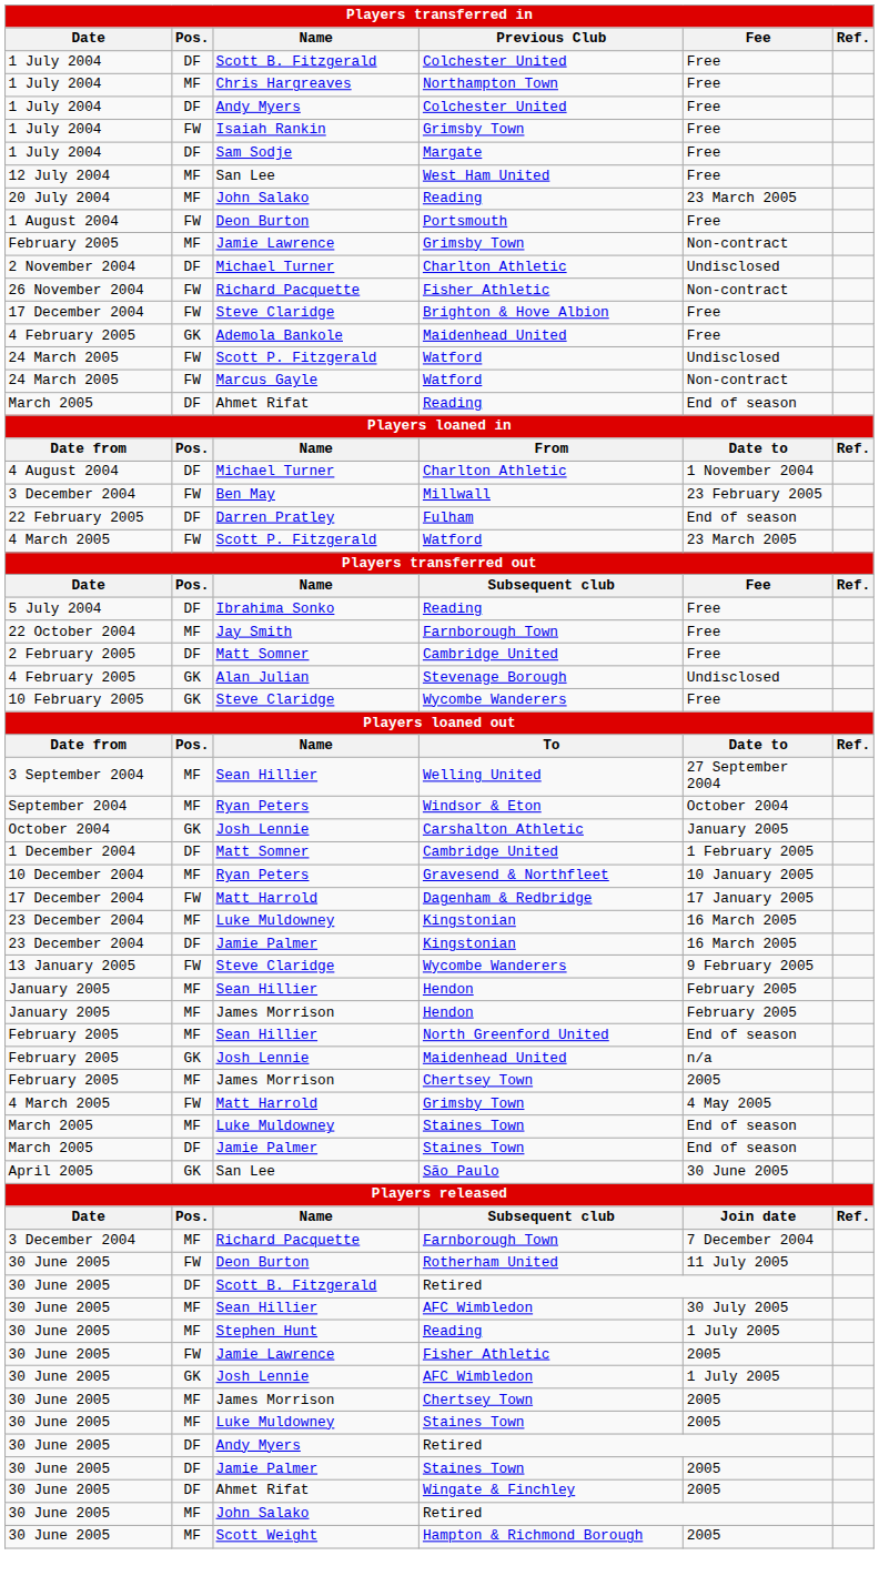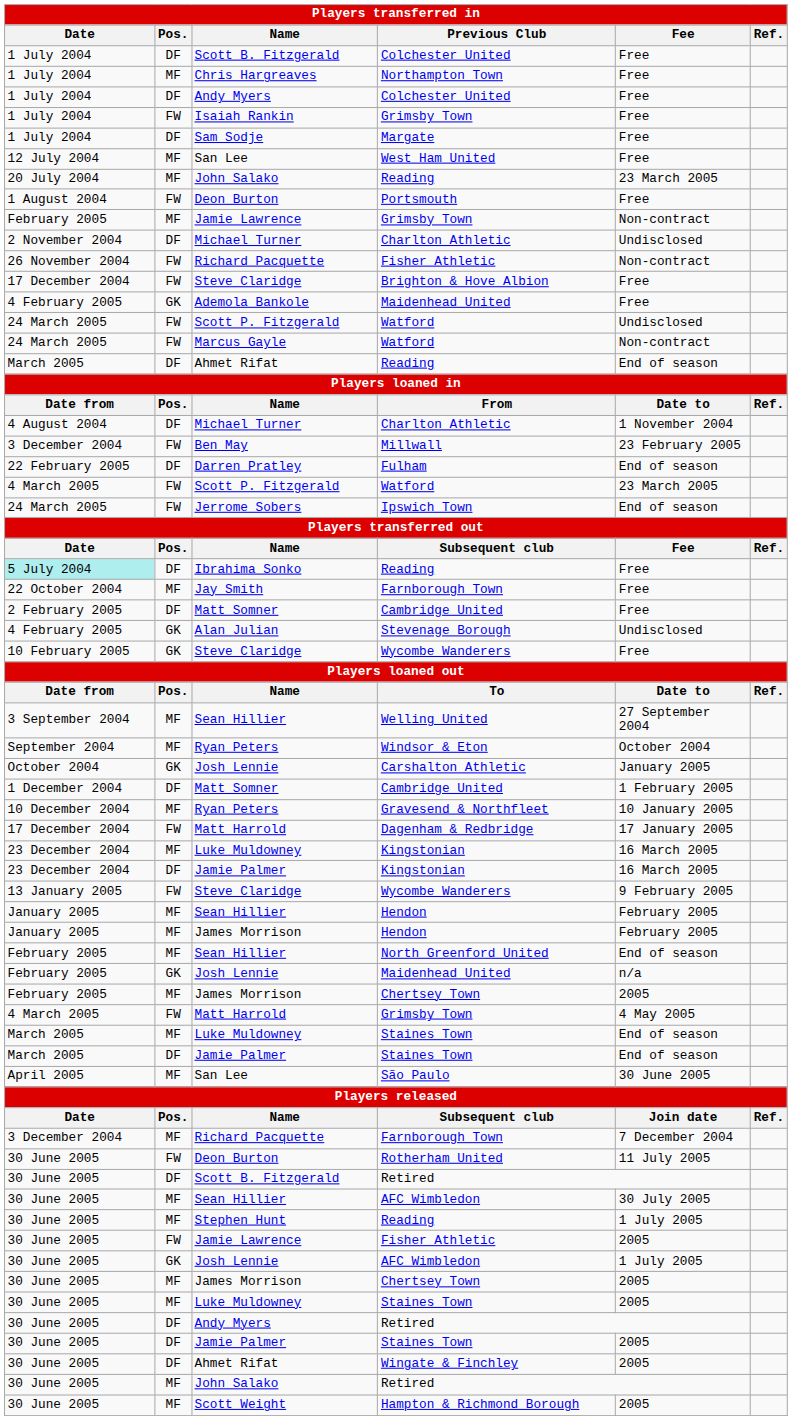 <table class="wikitable" style="font-size:95%;">
 <tr>
 <th colspan="6" style="background:#d00; color:white; text-align:center;">Players transferred in</th>
 </tr>
 <tr>
 <th style="width:140px;">Date</th>
 <th style="width:25px;">Pos.</th>
 <th style="width:175px;">Name</th>
 <th style="width:225px;">Previous Club</th>
 <th style="width:125px;">Fee</th>
 <th style="width:25px;">Ref.</th>
 </tr>
 <tr>
 <td>1 July 2004</td>
 <td style="text-align:center;">DF</td>
 <td> <a href='#'>Scott B. Fitzgerald</a></td>
 <td> <a href='#'>Colchester United</a></td>
 <td>Free</td>
 <td></td>
 </tr>
 <tr>
 <td>1 July 2004</td>
 <td style="text-align:center;">MF</td>
 <td> <a href='#'>Chris Hargreaves</a></td>
 <td> <a href='#'>Northampton Town</a></td>
 <td>Free</td>
 <td></td>
 </tr>
 <tr>
 <td>1 July 2004</td>
 <td style="text-align:center;">DF</td>
 <td> <a href='#'>Andy Myers</a></td>
 <td> <a href='#'>Colchester United</a></td>
 <td>Free</td>
 <td></td>
 </tr>
 <tr>
 <td>1 July 2004</td>
 <td style="text-align:center;">FW</td>
 <td> <a href='#'>Isaiah Rankin</a></td>
 <td> <a href='#'>Grimsby Town</a></td>
 <td>Free</td>
 <td></td>
 </tr>
 <tr>
 <td>1 July 2004</td>
 <td style="text-align:center;">DF</td>
 <td> <a href='#'>Sam Sodje</a></td>
 <td> <a href='#'>Margate</a></td>
 <td>Free</td>
 <td></td>
 </tr>
 <tr>
 <td>12 July 2004</td>
 <td style="text-align:center;">MF</td>
 <td> San Lee</td>
 <td> <a href='#'>West Ham United</a></td>
 <td>Free</td>
 <td></td>
 </tr>
 <tr>
 <td>20 July 2004</td>
 <td style="text-align:center;">MF</td>
 <td> <a href='#'>John Salako</a></td>
 <td> <a href='#'>Reading</a></td>
 <td>23 March 2005</td>
 <td></td>
 </tr>
 <tr>
 <td>1 August 2004</td>
 <td style="text-align:center;">FW</td>
 <td> <a href='#'>Deon Burton</a></td>
 <td> <a href='#'>Portsmouth</a></td>
 <td>Free</td>
 <td></td>
 </tr>
 <tr>
 <td>February 2005</td>
 <td style="text-align:center;">MF</td>
 <td> <a href='#'>Jamie Lawrence</a></td>
 <td> <a href='#'>Grimsby Town</a></td>
 <td>Non-contract</td>
 <td></td>
 </tr>
 <tr>
 <td>2 November 2004</td>
 <td style="text-align:center;">DF</td>
 <td> <a href='#'>Michael Turner</a></td>
 <td> <a href='#'>Charlton Athletic</a></td>
 <td>Undisclosed</td>
 <td></td>
 </tr>
 <tr>
 <td>26 November 2004</td>
 <td style="text-align:center;">FW</td>
 <td> <a href='#'>Richard Pacquette</a></td>
 <td> <a href='#'>Fisher Athletic</a></td>
 <td>Non-contract</td>
 <td></td>
 </tr>
 <tr>
 <td>17 December 2004</td>
 <td style="text-align:center;">FW</td>
 <td> <a href='#'>Steve Claridge</a></td>
 <td> <a href='#'>Brighton & Hove Albion</a></td>
 <td>Free</td>
 <td></td>
 </tr>
 <tr>
 <td>4 February 2005</td>
 <td style="text-align:center;">GK</td>
 <td> <a href='#'>Ademola Bankole</a></td>
 <td> <a href='#'>Maidenhead United</a></td>
 <td>Free</td>
 <td></td>
 </tr>
 <tr>
 <td>24 March 2005</td>
 <td style="text-align:center;">FW</td>
 <td> <a href='#'>Scott P. Fitzgerald</a></td>
 <td> <a href='#'>Watford</a></td>
 <td>Undisclosed</td>
 <td></td>
 </tr>
 <tr>
 <td>24 March 2005</td>
 <td style="text-align:center;">FW</td>
 <td> <a href='#'>Marcus Gayle</a></td>
 <td> <a href='#'>Watford</a></td>
 <td>Non-contract</td>
 <td></td>
 </tr>
 <tr>
 <td>March 2005</td>
 <td style="text-align:center;">DF</td>
 <td> Ahmet Rifat</td>
 <td> <a href='#'>Reading</a></td>
 <td>End of season</td>
 <td></td>
 </tr>
 <tr>
 <th colspan="6" style="background:#d00; color:white; text-align:center;">Players loaned in</th>
 </tr>
 <tr>
 <th>Date from</th>
 <th>Pos.</th>
 <th>Name</th>
 <th>From</th>
 <th>Date to</th>
 <th>Ref.</th>
 </tr>
 <tr>
 <td>4 August 2004</td>
 <td style="text-align:center;">DF</td>
 <td> <a href='#'>Michael Turner</a></td>
 <td> <a href='#'>Charlton Athletic</a></td>
 <td>1 November 2004</td>
 <td></td>
 </tr>
 <tr>
 <td>3 December 2004</td>
 <td style="text-align:center;">FW</td>
 <td> <a href='#'>Ben May</a></td>
 <td> <a href='#'>Millwall</a></td>
 <td>23 February 2005</td>
 <td></td>
 </tr>
 <tr>
 <td>22 February 2005</td>
 <td style="text-align:center;">DF</td>
 <td> <a href='#'>Darren Pratley</a></td>
 <td> <a href='#'>Fulham</a></td>
 <td>End of season</td>
 <td></td>
 </tr>
 <tr>
 <td>4 March 2005</td>
 <td style="text-align:center;">FW</td>
 <td> <a href='#'>Scott P. Fitzgerald</a></td>
 <td> <a href='#'>Watford</a></td>
 <td>23 March 2005</td>
 <td></td>
 </tr>
 <tr>
+<td>24 March 2005</td>
+<td style="text-align:center;">FW</td>
+<td> <a href='#'>Jerrome Sobers</a></td>
+<td> <a href='#'>Ipswich Town</a></td>
+<td>End of season</td>
+<td></td>
+</tr>
+<tr>
 <th colspan="6" style="background:#d00; color:white; text-align:center;">Players transferred out</th>
 </tr>
 <tr>
 <th>Date</th>
 <th>Pos.</th>
 <th>Name</th>
 <th>Subsequent club</th>
 <th>Fee</th>
 <th>Ref.</th>
 </tr>
 <tr>
-<td>5 July 2004</td>
+<td style="background: paleturquoise;">5 July 2004</td>
 <td style="text-align:center;">DF</td>
 <td> <a href='#'>Ibrahima Sonko</a></td>
 <td> <a href='#'>Reading</a></td>
 <td>Free</td>
 <td></td>
 </tr>
 <tr>
 <td>22 October 2004</td>
 <td style="text-align:center;">MF</td>
 <td> <a href='#'>Jay Smith</a></td>
 <td> <a href='#'>Farnborough Town</a></td>
 <td>Free</td>
 <td></td>
 </tr>
 <tr>
 <td>2 February 2005</td>
 <td style="text-align:center;">DF</td>
 <td> <a href='#'>Matt Somner</a></td>
 <td> <a href='#'>Cambridge United</a></td>
 <td>Free</td>
 <td></td>
 </tr>
 <tr>
 <td>4 February 2005</td>
 <td style="text-align:center;">GK</td>
 <td> <a href='#'>Alan Julian</a></td>
 <td> <a href='#'>Stevenage Borough</a></td>
 <td>Undisclosed</td>
 <td></td>
 </tr>
 <tr>
 <td>10 February 2005</td>
 <td style="text-align:center;">GK</td>
 <td> <a href='#'>Steve Claridge</a></td>
 <td> <a href='#'>Wycombe Wanderers</a></td>
 <td>Free</td>
 <td></td>
 </tr>
 <tr>
 <th colspan="6" style="background:#d00; color:white; text-align:center;">Players loaned out</th>
 </tr>
 <tr>
 <th>Date from</th>
 <th>Pos.</th>
 <th>Name</th>
 <th>To</th>
 <th>Date to</th>
 <th>Ref.</th>
 </tr>
 <tr>
 <td>3 September 2004</td>
 <td style="text-align:center;">MF</td>
 <td> <a href='#'>Sean Hillier</a></td>
 <td> <a href='#'>Welling United</a></td>
 <td>27 September 2004</td>
 <td></td>
 </tr>
 <tr>
 <td>September 2004</td>
 <td style="text-align:center;">MF</td>
 <td> <a href='#'>Ryan Peters</a></td>
 <td> <a href='#'>Windsor & Eton</a></td>
 <td>October 2004</td>
 <td></td>
 </tr>
 <tr>
 <td>October 2004</td>
 <td style="text-align:center;">GK</td>
 <td> <a href='#'>Josh Lennie</a></td>
 <td> <a href='#'>Carshalton Athletic</a></td>
 <td>January 2005</td>
 <td></td>
 </tr>
 <tr>
 <td>1 December 2004</td>
 <td style="text-align:center;">DF</td>
 <td> <a href='#'>Matt Somner</a></td>
 <td> <a href='#'>Cambridge United</a></td>
 <td>1 February 2005</td>
 <td></td>
 </tr>
 <tr>
 <td>10 December 2004</td>
 <td style="text-align:center;">MF</td>
 <td> <a href='#'>Ryan Peters</a></td>
 <td> <a href='#'>Gravesend & Northfleet</a></td>
 <td>10 January 2005</td>
 <td></td>
 </tr>
 <tr>
 <td>17 December 2004</td>
 <td style="text-align:center;">FW</td>
 <td> <a href='#'>Matt Harrold</a></td>
 <td> <a href='#'>Dagenham & Redbridge</a></td>
 <td>17 January 2005</td>
 <td></td>
 </tr>
 <tr>
 <td>23 December 2004</td>
 <td style="text-align:center;">MF</td>
 <td> <a href='#'>Luke Muldowney</a></td>
 <td> <a href='#'>Kingstonian</a></td>
 <td>16 March 2005</td>
 <td></td>
 </tr>
 <tr>
 <td>23 December 2004</td>
 <td style="text-align:center;">DF</td>
 <td> <a href='#'>Jamie Palmer</a></td>
 <td> <a href='#'>Kingstonian</a></td>
 <td>16 March 2005</td>
 <td></td>
 </tr>
 <tr>
 <td>13 January 2005</td>
 <td style="text-align:center;">FW</td>
 <td> <a href='#'>Steve Claridge</a></td>
 <td> <a href='#'>Wycombe Wanderers</a></td>
 <td>9 February 2005</td>
 <td></td>
 </tr>
 <tr>
 <td>January 2005</td>
 <td style="text-align:center;">MF</td>
 <td> <a href='#'>Sean Hillier</a></td>
 <td> <a href='#'>Hendon</a></td>
 <td>February 2005</td>
 <td></td>
 </tr>
 <tr>
 <td>January 2005</td>
 <td style="text-align:center;">MF</td>
 <td> James Morrison</td>
 <td> <a href='#'>Hendon</a></td>
 <td>February 2005</td>
 <td></td>
 </tr>
 <tr>
 <td>February 2005</td>
 <td style="text-align:center;">MF</td>
 <td> <a href='#'>Sean Hillier</a></td>
 <td> <a href='#'>North Greenford United</a></td>
 <td>End of season</td>
 <td></td>
 </tr>
 <tr>
 <td>February 2005</td>
 <td style="text-align:center;">GK</td>
 <td> <a href='#'>Josh Lennie</a></td>
 <td> <a href='#'>Maidenhead United</a></td>
 <td>n/a</td>
 <td></td>
 </tr>
 <tr>
 <td>February 2005</td>
 <td style="text-align:center;">MF</td>
 <td> James Morrison</td>
 <td> <a href='#'>Chertsey Town</a></td>
 <td>2005</td>
 <td></td>
 </tr>
 <tr>
 <td>4 March 2005</td>
 <td style="text-align:center;">FW</td>
 <td> <a href='#'>Matt Harrold</a></td>
 <td> <a href='#'>Grimsby Town</a></td>
 <td>4 May 2005</td>
 <td></td>
 </tr>
 <tr>
 <td>March 2005</td>
 <td style="text-align:center;">MF</td>
 <td> <a href='#'>Luke Muldowney</a></td>
 <td> <a href='#'>Staines Town</a></td>
 <td>End of season</td>
 <td></td>
 </tr>
 <tr>
 <td>March 2005</td>
 <td style="text-align:center;">DF</td>
 <td> <a href='#'>Jamie Palmer</a></td>
 <td> <a href='#'>Staines Town</a></td>
 <td>End of season</td>
 <td></td>
 </tr>
 <tr>
 <td>April 2005</td>
-<td style="text-align:center;">GK</td>
+<td style="text-align:center;">MF</td>
 <td> San Lee</td>
 <td> <a href='#'>São Paulo</a></td>
 <td>30 June 2005</td>
 <td></td>
 </tr>
 <tr>
 <th colspan="6" style="background:#d00; color:white; text-align:center;">Players released</th>
 </tr>
 <tr>
 <th>Date</th>
 <th>Pos.</th>
 <th>Name</th>
 <th>Subsequent club</th>
 <th>Join date</th>
 <th>Ref.</th>
 </tr>
 <tr>
 <td>3 December 2004</td>
 <td style="text-align:center;">MF</td>
 <td> <a href='#'>Richard Pacquette</a></td>
 <td> <a href='#'>Farnborough Town</a></td>
 <td>7 December 2004</td>
 <td></td>
 </tr>
 <tr>
 <td>30 June 2005</td>
 <td style="text-align:center;">FW</td>
 <td> <a href='#'>Deon Burton</a></td>
 <td> <a href='#'>Rotherham United</a></td>
 <td>11 July 2005</td>
 <td></td>
 </tr>
 <tr>
 <td>30 June 2005</td>
 <td style="text-align:center;">DF</td>
 <td> <a href='#'>Scott B. Fitzgerald</a></td>
 <td colspan="2">Retired</td>
 <td></td>
 </tr>
 <tr>
 <td>30 June 2005</td>
 <td style="text-align:center;">MF</td>
 <td> <a href='#'>Sean Hillier</a></td>
 <td> <a href='#'>AFC Wimbledon</a></td>
 <td>30 July 2005</td>
 <td></td>
 </tr>
 <tr>
 <td>30 June 2005</td>
 <td style="text-align:center;">MF</td>
 <td> <a href='#'>Stephen Hunt</a></td>
 <td> <a href='#'>Reading</a></td>
 <td>1 July 2005</td>
 <td></td>
 </tr>
 <tr>
 <td>30 June 2005</td>
 <td style="text-align:center;">FW</td>
 <td> <a href='#'>Jamie Lawrence</a></td>
 <td> <a href='#'>Fisher Athletic</a></td>
 <td>2005</td>
 <td></td>
 </tr>
 <tr>
 <td>30 June 2005</td>
 <td style="text-align:center;">GK</td>
 <td> <a href='#'>Josh Lennie</a></td>
 <td> <a href='#'>AFC Wimbledon</a></td>
 <td>1 July 2005</td>
 <td></td>
 </tr>
 <tr>
 <td>30 June 2005</td>
 <td style="text-align:center;">MF</td>
 <td> James Morrison</td>
 <td> <a href='#'>Chertsey Town</a></td>
 <td>2005</td>
 <td></td>
 </tr>
 <tr>
 <td>30 June 2005</td>
 <td style="text-align:center;">MF</td>
 <td> <a href='#'>Luke Muldowney</a></td>
 <td> <a href='#'>Staines Town</a></td>
 <td>2005</td>
 <td></td>
 </tr>
 <tr>
 <td>30 June 2005</td>
 <td style="text-align:center;">DF</td>
 <td> <a href='#'>Andy Myers</a></td>
 <td colspan="2">Retired</td>
 <td></td>
 </tr>
 <tr>
 <td>30 June 2005</td>
 <td style="text-align:center;">DF</td>
 <td> <a href='#'>Jamie Palmer</a></td>
 <td> <a href='#'>Staines Town</a></td>
 <td>2005</td>
 <td></td>
 </tr>
 <tr>
 <td>30 June 2005</td>
 <td style="text-align:center;">DF</td>
 <td> Ahmet Rifat</td>
 <td> <a href='#'>Wingate & Finchley</a></td>
 <td>2005</td>
 <td></td>
 </tr>
 <tr>
 <td>30 June 2005</td>
 <td style="text-align:center;">MF</td>
 <td> <a href='#'>John Salako</a></td>
 <td colspan="2">Retired</td>
 <td></td>
 </tr>
 <tr>
 <td>30 June 2005</td>
 <td style="text-align:center;">MF</td>
 <td> <a href='#'>Scott Weight</a></td>
 <td> <a href='#'>Hampton & Richmond Borough</a></td>
 <td>2005</td>
 <td></td>
 </tr>
 </table>
